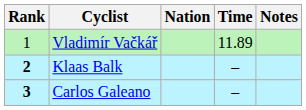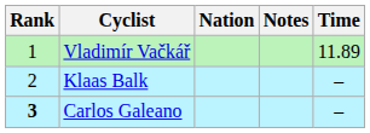 <table class="wikitable sortable" style="text-align:center">
 <tr>
 <th>Rank</th>
 <th>Cyclist</th>
 <th>Nation</th>
+<th>Notes</th>
 <th>Time</th>
-<th>Notes</th>
 </tr>
 <tr bgcolor=bbf3bb>
 <td>1</td>
 <td align=left data-sort-value="Vačkář, Vladimír"><a href='#'>Vladimír Vačkář</a></td>
 <td align=left></td>
+<td></td>
 <td>11.89</td>
-<td></td>
 </tr>
 <tr bgcolor=bbf3ff>
-<td><strong>2</strong></td>
+<td>2</td>
 <td align=left data-sort-value="Balk, Klaas"><a href='#'>Klaas Balk</a></td>
 <td align=left></td>
+<td></td>
 <td>–</td>
-<td></td>
 </tr>
 <tr bgcolor=bbf3ff>
 <td><strong>3</strong></td>
 <td align=left data-sort-value="Galeano, Carlos"><a href='#'>Carlos Galeano</a></td>
 <td align=left></td>
+<td></td>
 <td>–</td>
-<td></td>
 </tr>
 </table>
